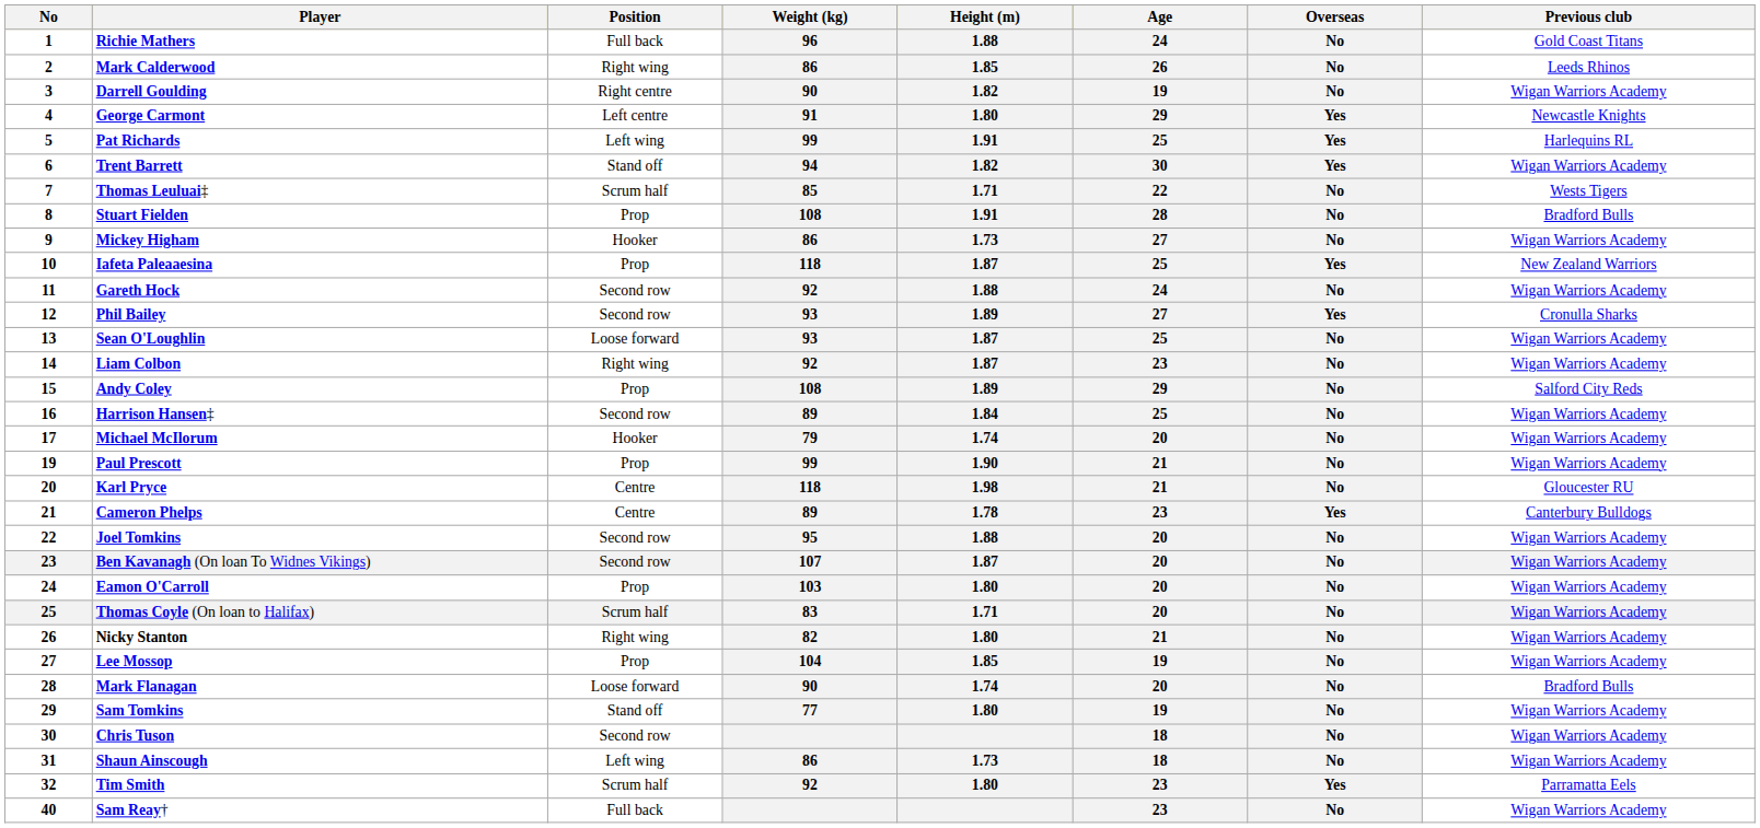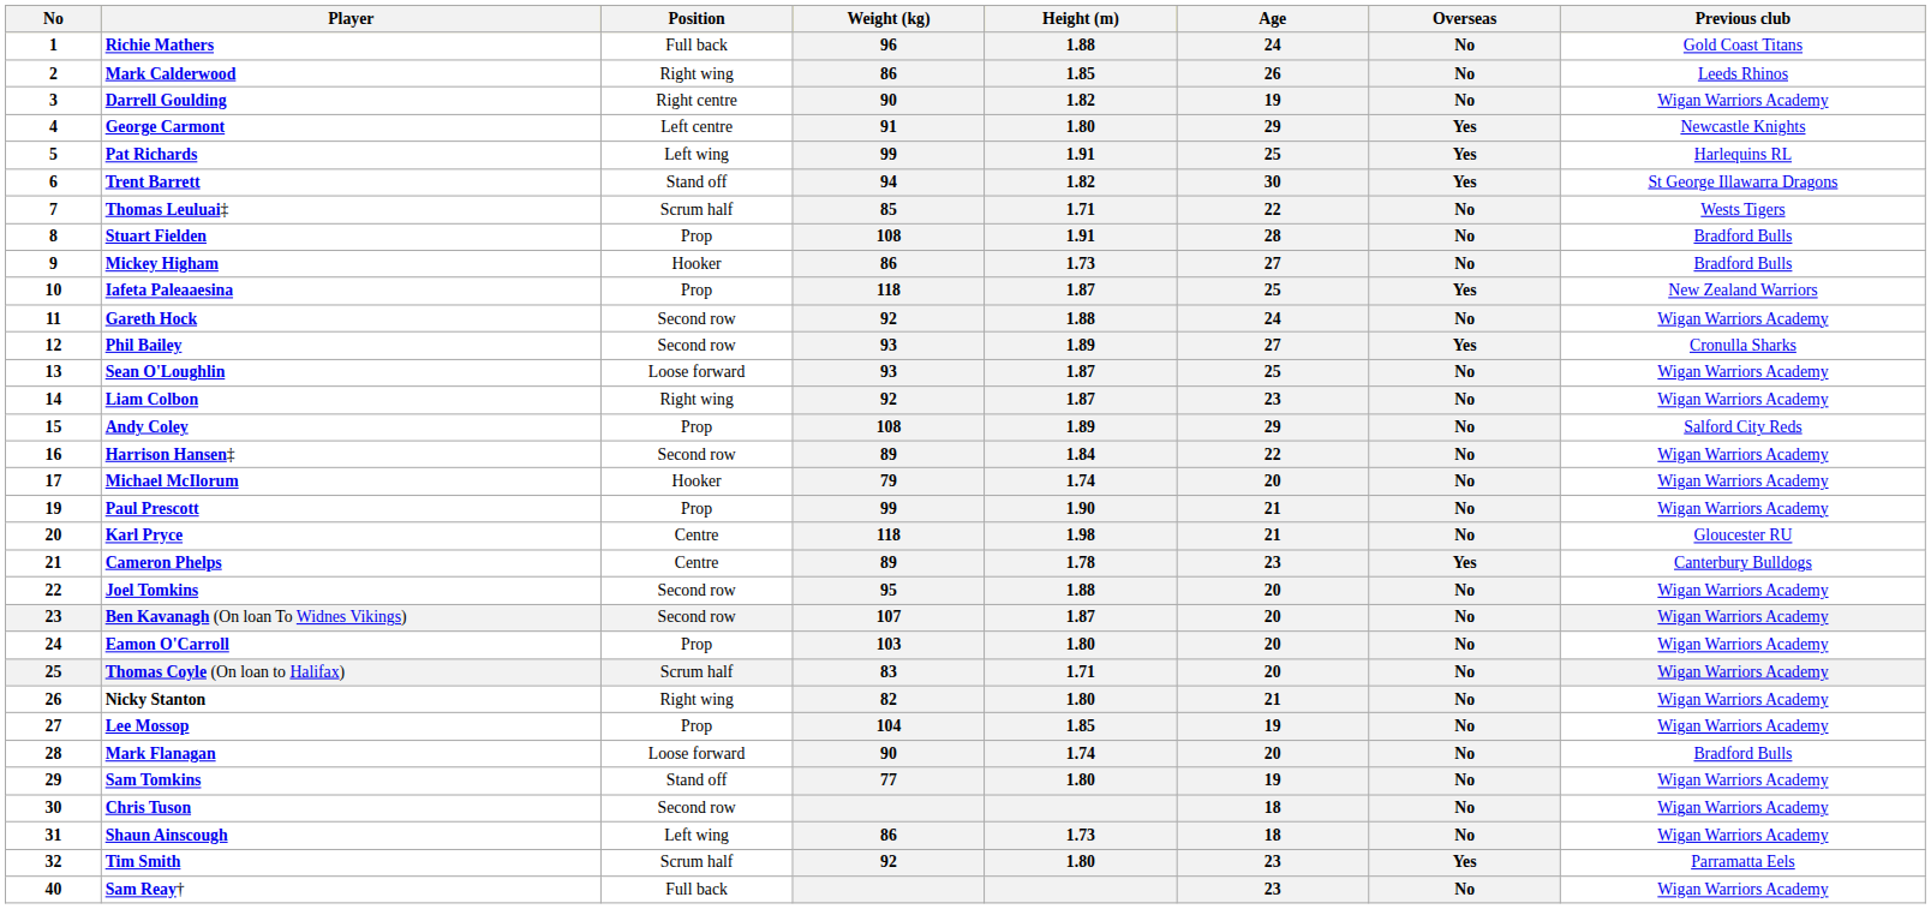 <table class="wikitable sortable" width="100%" style="font-size:85%">
 <tr bgcolor="#fff000">
 </tr>
 <tr bgcolor="#fff000">
 <th width=5%>No</th>
 <th !width=31%>Player</th>
 <th width=10%>Position</th>
 <th width=10%>Weight (kg)</th>
 <th width=10%>Height (m)</th>
 <th width=5%>Age</th>
 <th width=10%>Overseas</th>
 <th width=19%>Previous club</th>
 </tr>
 <tr bgcolor=#FFFFFF>
 <td align=center><strong>1</strong></td>
 <td><strong> <a href='#'>Richie Mathers</a></strong></td>
 <td align=center>Full back</td>
 <th width=10%>96</th>
 <th width=10%>1.88</th>
 <th width=10%>24</th>
 <th width=10%>No</th>
 <td align=center><a href='#'>Gold Coast Titans</a></td>
 </tr>
 <tr bgcolor=#FFFFFF>
 <td align=center><strong>2</strong></td>
 <td><strong> <a href='#'>Mark Calderwood</a></strong></td>
 <td align=center>Right wing</td>
 <th width=10%>86</th>
 <th width=10%>1.85</th>
 <th width=10%>26</th>
 <th width=10%>No</th>
 <td align=center><a href='#'>Leeds Rhinos</a></td>
 </tr>
 <tr bgcolor=#FFFFFF>
 <td align=center><strong>3</strong></td>
 <td><strong> <a href='#'>Darrell Goulding</a></strong></td>
 <td align=center>Right centre</td>
 <th width=10%>90</th>
 <th width=10%>1.82</th>
 <th width=10%>19</th>
 <th width=10%>No</th>
 <td align=center><a href='#'>Wigan Warriors Academy</a></td>
 </tr>
 <tr bgcolor=#FFFFFF>
 <td align=center><strong>4</strong></td>
 <td><strong> <a href='#'>George Carmont</a></strong></td>
 <td align=center>Left centre</td>
 <th width=10%>91</th>
 <th width=10%>1.80</th>
 <th width=10%>29</th>
 <th width=10%>Yes</th>
 <td align=center><a href='#'>Newcastle Knights</a></td>
 </tr>
 <tr bgcolor=#FFFFFF>
 <td align=center><strong>5</strong></td>
 <td><strong><a href='#'>Pat Richards</a></strong></td>
 <td align=center>Left wing</td>
 <th width=10%>99</th>
 <th width=10%>1.91</th>
 <th width=10%>25</th>
 <th width=10%>Yes</th>
 <td align=center><a href='#'>Harlequins RL</a></td>
 </tr>
 <tr bgcolor=#FFFFFF>
 <td align=center><strong>6</strong></td>
 <td><strong><a href='#'>Trent Barrett</a></strong></td>
 <td align=center>Stand off</td>
 <th width=10%>94</th>
 <th width=10%>1.82</th>
 <th width=10%>30</th>
 <th width=10%>Yes</th>
-<td align=center><a href='#'>Wigan Warriors Academy</a></td>
+<td align=center><a href='#'>St George Illawarra Dragons</a></td>
 </tr>
 <tr bgcolor=#FFFFFF>
 <td align=center><strong>7</strong></td>
 <td><strong><a href='#'>Thomas Leuluai</a></strong>‡</td>
 <td align=center>Scrum half</td>
 <th width=10%>85</th>
 <th width=10%>1.71</th>
 <th width=10%>22</th>
 <th width=10%>No</th>
 <td align=center><a href='#'>Wests Tigers</a></td>
 </tr>
 <tr bgcolor=#FFFFFF>
 <td align=center><strong>8</strong></td>
 <td><strong><a href='#'>Stuart Fielden</a></strong></td>
 <td align=center>Prop</td>
 <th width=10%>108</th>
 <th width=10%>1.91</th>
 <th width=10%>28</th>
 <th width=10%>No</th>
 <td align=center><a href='#'>Bradford Bulls</a></td>
 </tr>
 <tr bgcolor=#FFFFFF>
 <td align=center><strong>9</strong></td>
 <td><strong><a href='#'>Mickey Higham</a></strong></td>
 <td align=center>Hooker</td>
 <th width=10%>86</th>
 <th width=10%>1.73</th>
 <th width=10%>27</th>
 <th width=10%>No</th>
-<td align=center><a href='#'>Wigan Warriors Academy</a></td>
+<td align=center><a href='#'>Bradford Bulls</a></td>
 </tr>
 <tr bgcolor=#FFFFFF>
 <td align=center><strong>10</strong></td>
 <td><strong><a href='#'>Iafeta Paleaaesina</a></strong></td>
 <td align=center>Prop</td>
 <th width=10%>118</th>
 <th width=10%>1.87</th>
 <th width=10%>25</th>
 <th width=10%>Yes</th>
 <td align=center><a href='#'>New Zealand Warriors</a></td>
 </tr>
 <tr bgcolor=#FFFFFF>
 <td align=center><strong>11</strong></td>
 <td><strong><a href='#'>Gareth Hock</a></strong></td>
 <td align=center>Second row</td>
 <th width=10%>92</th>
 <th width=10%>1.88</th>
 <th width=10%>24</th>
 <th width=10%>No</th>
 <td align=center><a href='#'>Wigan Warriors Academy</a></td>
 </tr>
 <tr bgcolor=#FFFFFF>
 <td align=center><strong>12</strong></td>
 <td><strong><a href='#'>Phil Bailey</a></strong></td>
 <td align=center>Second row</td>
 <th width=10%>93</th>
 <th width=10%>1.89</th>
 <th width=10%>27</th>
 <th width=10%>Yes</th>
 <td align=center><a href='#'>Cronulla Sharks</a></td>
 </tr>
 <tr bgcolor=#FFFFFF>
 <td align=center><strong>13</strong></td>
 <td><strong><a href='#'>Sean O'Loughlin</a></strong></td>
 <td align=center>Loose forward</td>
 <th width=10%>93</th>
 <th width=10%>1.87</th>
 <th width=10%>25</th>
 <th width=10%>No</th>
 <td align=center><a href='#'>Wigan Warriors Academy</a></td>
 </tr>
 <tr bgcolor=#FFFFFF>
 <td align=center><strong>14</strong></td>
 <td><strong><a href='#'>Liam Colbon</a></strong></td>
 <td align=center>Right wing</td>
 <th width=10%>92</th>
 <th width=10%>1.87</th>
 <th width=10%>23</th>
 <th width=10%>No</th>
 <td align=center><a href='#'>Wigan Warriors Academy</a></td>
 </tr>
 <tr bgcolor=#FFFFFF>
 <td align=center><strong>15</strong></td>
 <td><strong><a href='#'>Andy Coley</a></strong></td>
 <td align=center>Prop</td>
 <th width=10%>108</th>
 <th width=10%>1.89</th>
 <th width=10%>29</th>
 <th width=10%>No</th>
 <td align=center><a href='#'>Salford City Reds</a></td>
 </tr>
 <tr bgcolor=#FFFFFF>
 <td align=center><strong>16</strong></td>
 <td><strong><a href='#'>Harrison Hansen</a></strong>‡</td>
 <td align=center>Second row</td>
 <th width=10%>89</th>
 <th width=10%>1.84</th>
-<th width=10%>25</th>
+<th width=10%>22</th>
 <th width=10%>No</th>
 <td align=center><a href='#'>Wigan Warriors Academy</a></td>
 </tr>
 <tr bgcolor=#FFFFFF>
 <td align=center><strong>17</strong></td>
 <td><strong><a href='#'>Michael McIlorum</a></strong></td>
 <td align=center>Hooker</td>
 <th width=10%>79</th>
 <th width=10%>1.74</th>
 <th width=10%>20</th>
 <th width=10%>No</th>
 <td align=center><a href='#'>Wigan Warriors Academy</a></td>
 </tr>
 <tr bgcolor=#FFFFFF>
 <td align=center><strong>19</strong></td>
 <td><strong><a href='#'>Paul Prescott</a></strong></td>
 <td align=center>Prop</td>
 <th width=10%>99</th>
 <th width=10%>1.90</th>
 <th width=10%>21</th>
 <th width=10%>No</th>
 <td align=center><a href='#'>Wigan Warriors Academy</a></td>
 </tr>
 <tr bgcolor=#FFFFFF>
 <td align=center><strong>20</strong></td>
 <td><strong><a href='#'>Karl Pryce</a></strong></td>
 <td align=center>Centre</td>
 <th width=10%>118</th>
 <th width=10%>1.98</th>
 <th width=10%>21</th>
 <th width=10%>No</th>
 <td align=center><a href='#'>Gloucester RU</a></td>
 </tr>
 <tr bgcolor=#FFFFFF>
 <td align=center><strong>21</strong></td>
 <td><strong><a href='#'>Cameron Phelps</a></strong></td>
 <td align=center>Centre</td>
 <th width=10%>89</th>
 <th width=10%>1.78</th>
 <th width=10%>23</th>
 <th width=10%>Yes</th>
 <td align=center><a href='#'>Canterbury Bulldogs</a></td>
 </tr>
 <tr bgcolor=#FFFFFF>
 <td align=center><strong>22</strong></td>
 <td><strong><a href='#'>Joel Tomkins</a></strong></td>
 <td align=center>Second row</td>
 <th width=10%>95</th>
 <th width=10%>1.88</th>
 <th width=10%>20</th>
 <th width=10%>No</th>
 <td align=center><a href='#'>Wigan Warriors Academy</a></td>
 </tr>
 <tr bgcolor=#f2f2f2>
 <td align=center><strong>23</strong></td>
 <td><strong><a href='#'>Ben Kavanagh</a></strong> (On loan To <a href='#'>Widnes Vikings</a>)</td>
 <td align=center>Second row</td>
 <th width=10%>107</th>
 <th width=10%>1.87</th>
 <th width=10%>20</th>
 <th width=10%>No</th>
 <td align=center><a href='#'>Wigan Warriors Academy</a></td>
 </tr>
 <tr bgcolor=#FFFFFF>
 <td align=center><strong>24</strong></td>
 <td><strong><a href='#'>Eamon O'Carroll</a></strong></td>
 <td align=center>Prop</td>
 <th width=10%>103</th>
 <th width=10%>1.80</th>
 <th width=10%>20</th>
 <th width=10%>No</th>
 <td align=center><a href='#'>Wigan Warriors Academy</a></td>
 </tr>
 <tr bgcolor=#f2f2f2>
 <td align=center><strong>25</strong></td>
 <td><strong><a href='#'>Thomas Coyle</a></strong> (On loan to <a href='#'>Halifax</a>)</td>
 <td align=center>Scrum half</td>
 <th width=10%>83</th>
 <th width=10%>1.71</th>
 <th width=10%>20</th>
 <th width=10%>No</th>
 <td align=center><a href='#'>Wigan Warriors Academy</a></td>
 </tr>
 <tr bgcolor=#FFFFFF>
 <td align=center><strong>26</strong></td>
 <td><strong>Nicky Stanton</strong></td>
 <td align=center>Right wing</td>
 <th width=10%>82</th>
 <th width=10%>1.80</th>
 <th width=10%>21</th>
 <th width=10%>No</th>
 <td align=center><a href='#'>Wigan Warriors Academy</a></td>
 </tr>
 <tr bgcolor=#FFFFFF>
 <td align=center><strong>27</strong></td>
 <td><strong><a href='#'>Lee Mossop</a></strong></td>
 <td align=center>Prop</td>
 <th width=10%>104</th>
 <th width=10%>1.85</th>
 <th width=10%>19</th>
 <th width=10%>No</th>
 <td align=center><a href='#'>Wigan Warriors Academy</a></td>
 </tr>
 <tr bgcolor=#FFFFFF>
 <td align=center><strong>28</strong></td>
 <td><strong><a href='#'>Mark Flanagan</a></strong></td>
 <td align=center>Loose forward</td>
 <th width=10%>90</th>
 <th width=10%>1.74</th>
 <th width=10%>20</th>
 <th width=10%>No</th>
 <td align=center><a href='#'>Bradford Bulls</a></td>
 </tr>
 <tr bgcolor=#FFFFFF>
 <td align=center><strong>29</strong></td>
 <td><strong><a href='#'>Sam Tomkins</a></strong></td>
 <td align=center>Stand off</td>
 <th width=10%>77</th>
 <th width=10%>1.80</th>
 <th width=10%>19</th>
 <th width=10%>No</th>
 <td align=center><a href='#'>Wigan Warriors Academy</a></td>
 </tr>
 <tr bgcolor=#FFFFFF>
 <td align=center><strong>30</strong></td>
 <td><strong><a href='#'>Chris Tuson</a></strong></td>
 <td align=center>Second row</td>
 <th width=10%></th>
 <th width=10%></th>
 <th width=10%>18</th>
 <th width=10%>No</th>
 <td align=center><a href='#'>Wigan Warriors Academy</a></td>
 </tr>
 <tr bgcolor=#FFFFFF>
 <td align=center><strong>31</strong></td>
 <td><strong><a href='#'>Shaun Ainscough</a></strong></td>
 <td align=center>Left wing</td>
 <th width=10%>86</th>
 <th width=10%>1.73</th>
 <th width=10%>18</th>
 <th width=10%>No</th>
 <td align=center><a href='#'>Wigan Warriors Academy</a></td>
 </tr>
 <tr bgcolor=#FFFFFF>
 <td align=center><strong>32</strong></td>
 <td><strong><a href='#'>Tim Smith</a></strong></td>
 <td align=center>Scrum half</td>
 <th width=10%>92</th>
 <th width=10%>1.80</th>
 <th width=10%>23</th>
 <th width=10%>Yes</th>
 <td align=center><a href='#'>Parramatta Eels</a></td>
 </tr>
 <tr bgcolor=#FFFFFF>
 <td align=center><strong>40</strong></td>
 <td><strong><a href='#'>Sam Reay</a></strong>†</td>
 <td align=center>Full back</td>
 <th width=10%></th>
 <th width=10%></th>
 <th width=10%>23</th>
 <th width=10%>No</th>
 <td align=center><a href='#'>Wigan Warriors Academy</a></td>
 </tr>
 </table>
